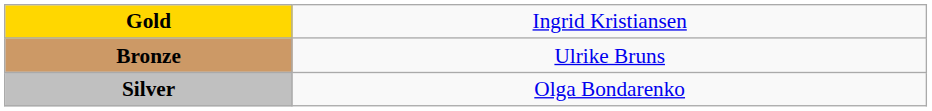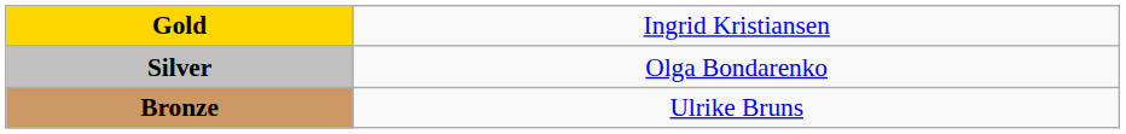 <table class="wikitable" style="text-align:center; " width="35%">
 <tr>
 <td bgcolor="gold"><strong>Gold</strong></td>
 <td><a href='#'>Ingrid Kristiansen</a><br>  <small><em></em></small></td>
 </tr>
 <tr>
+<td bgcolor="silver"><strong>Silver</strong></td>
+<td><a href='#'>Olga Bondarenko</a><br>  <small><em></em></small></td>
+</tr>
+<tr>
 <td bgcolor="CC9966"><strong>Bronze</strong></td>
 <td><a href='#'>Ulrike Bruns</a><br>  <small><em></em></small></td>
 </tr>
-<tr>
-<td bgcolor="silver"><strong>Silver</strong></td>
-<td><a href='#'>Olga Bondarenko</a><br>  <small><em></em></small></td>
-</tr>
 </table>
